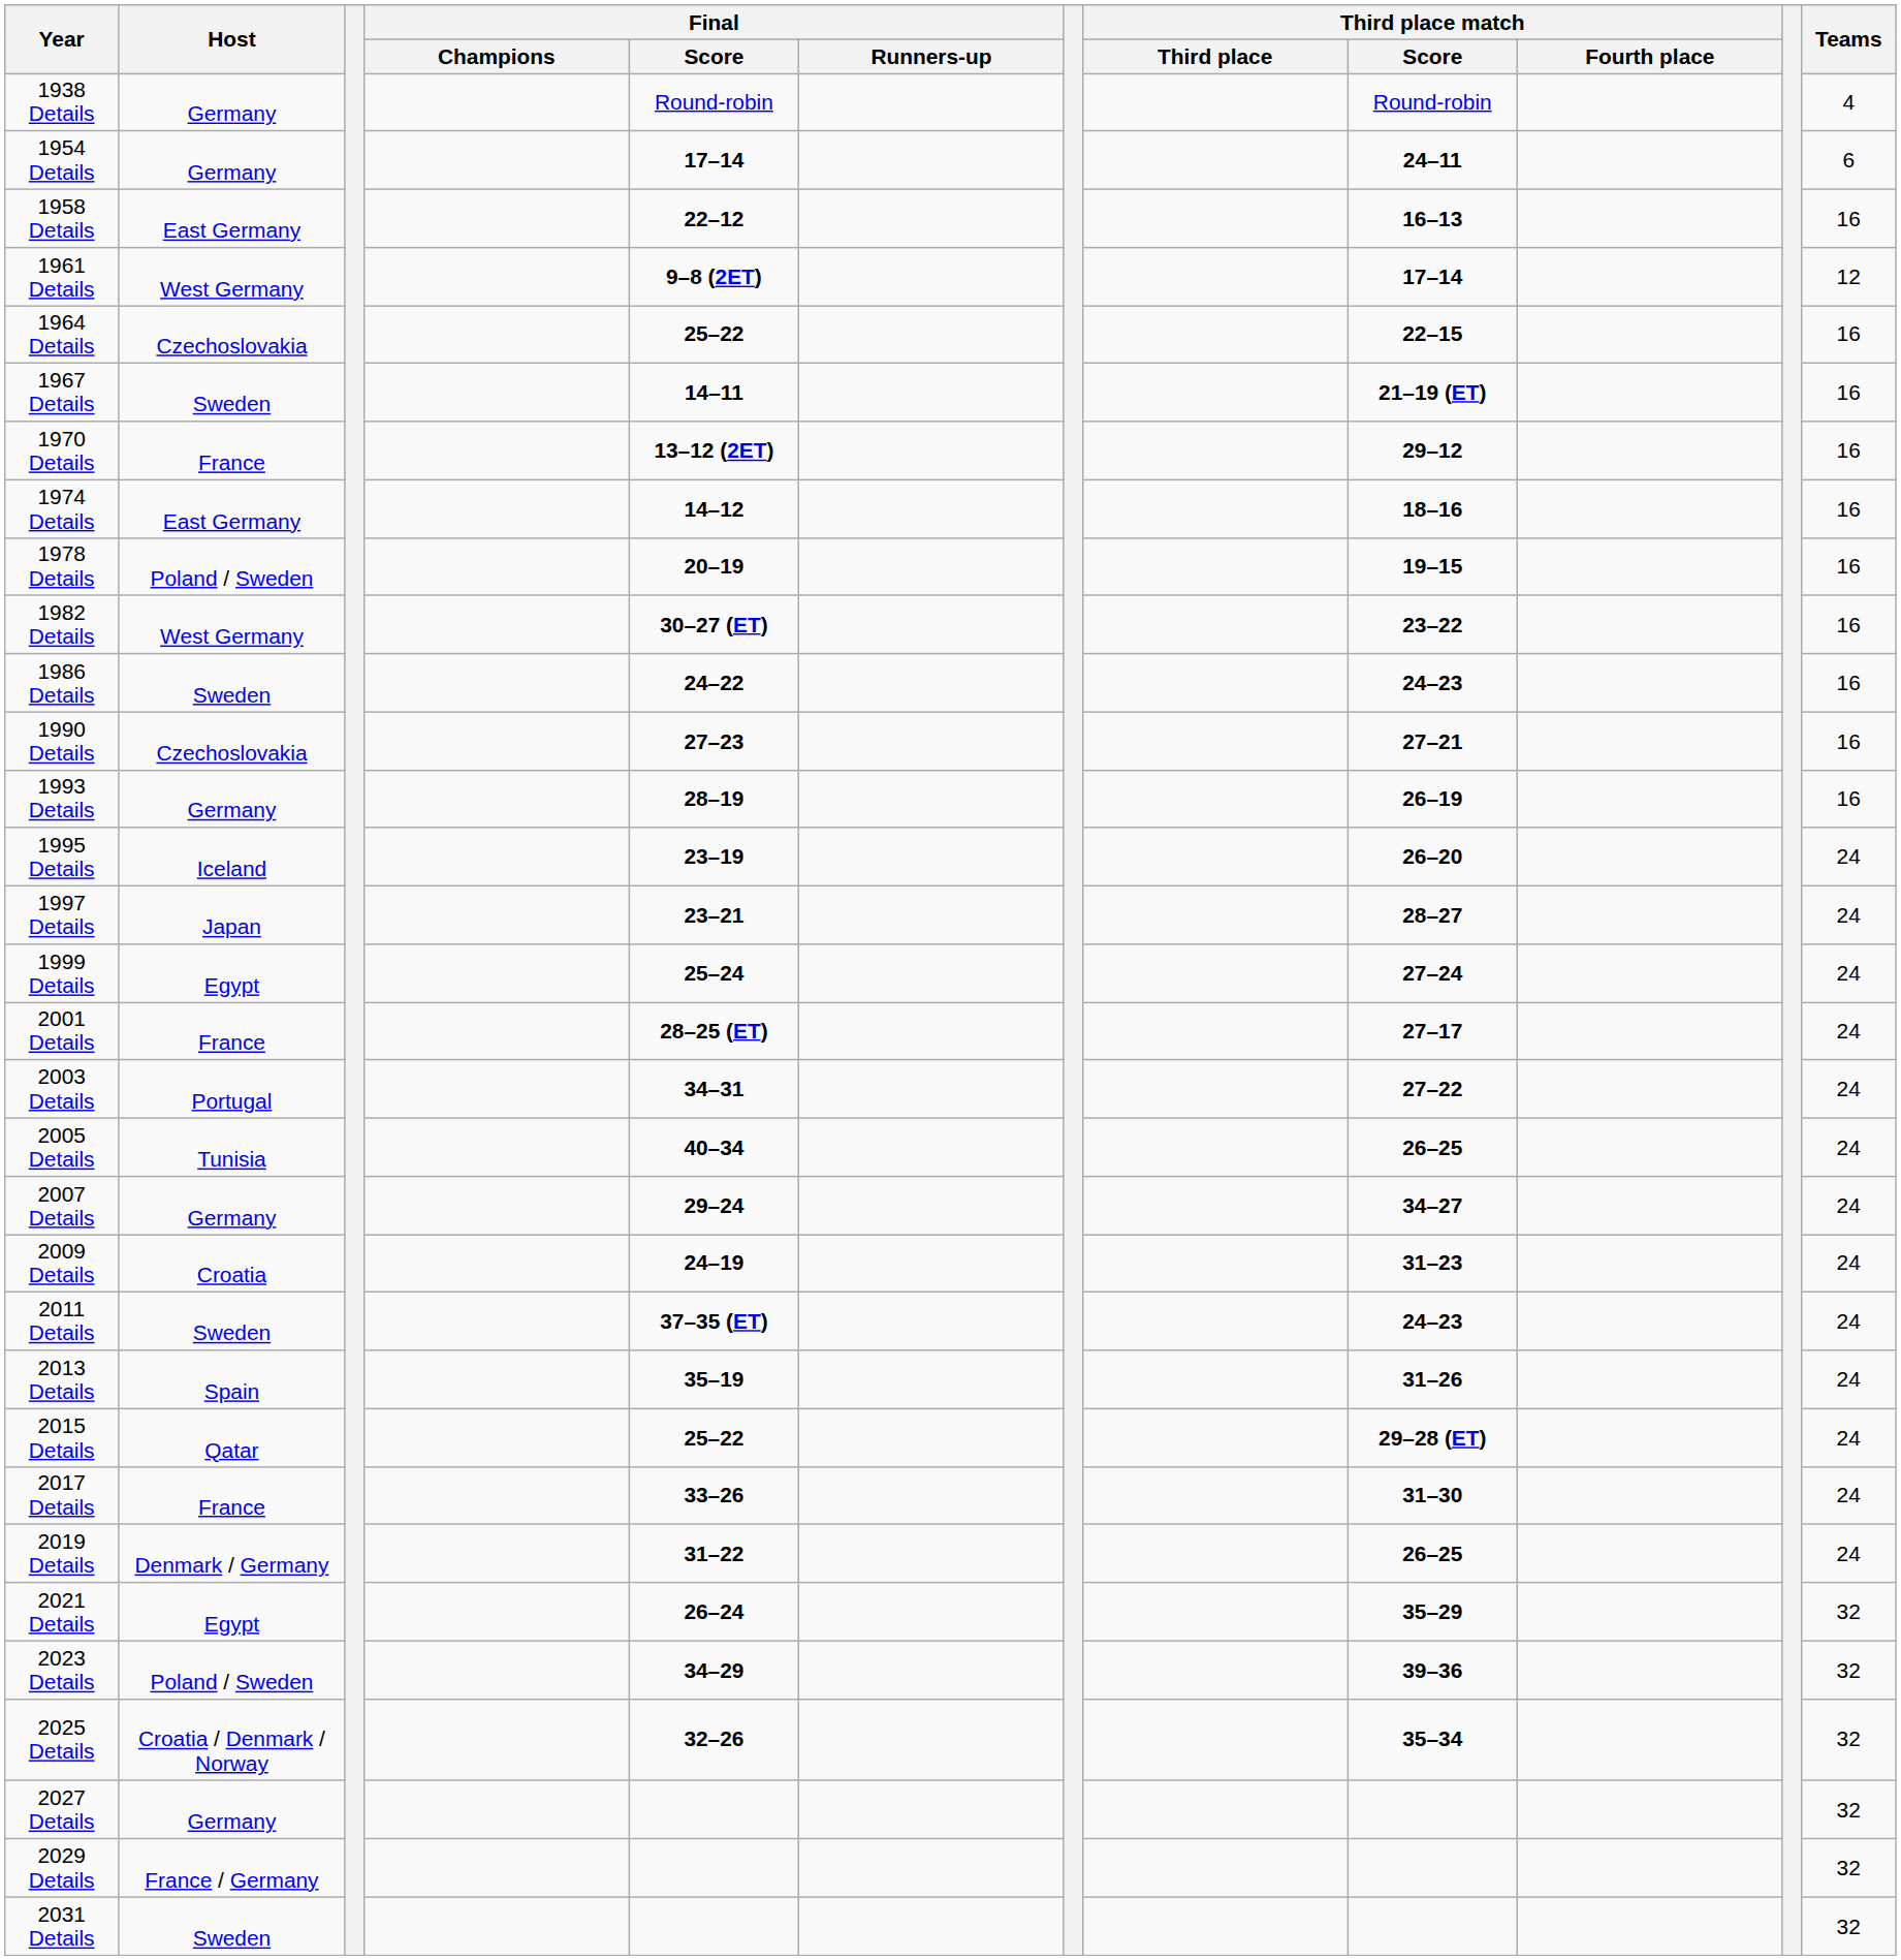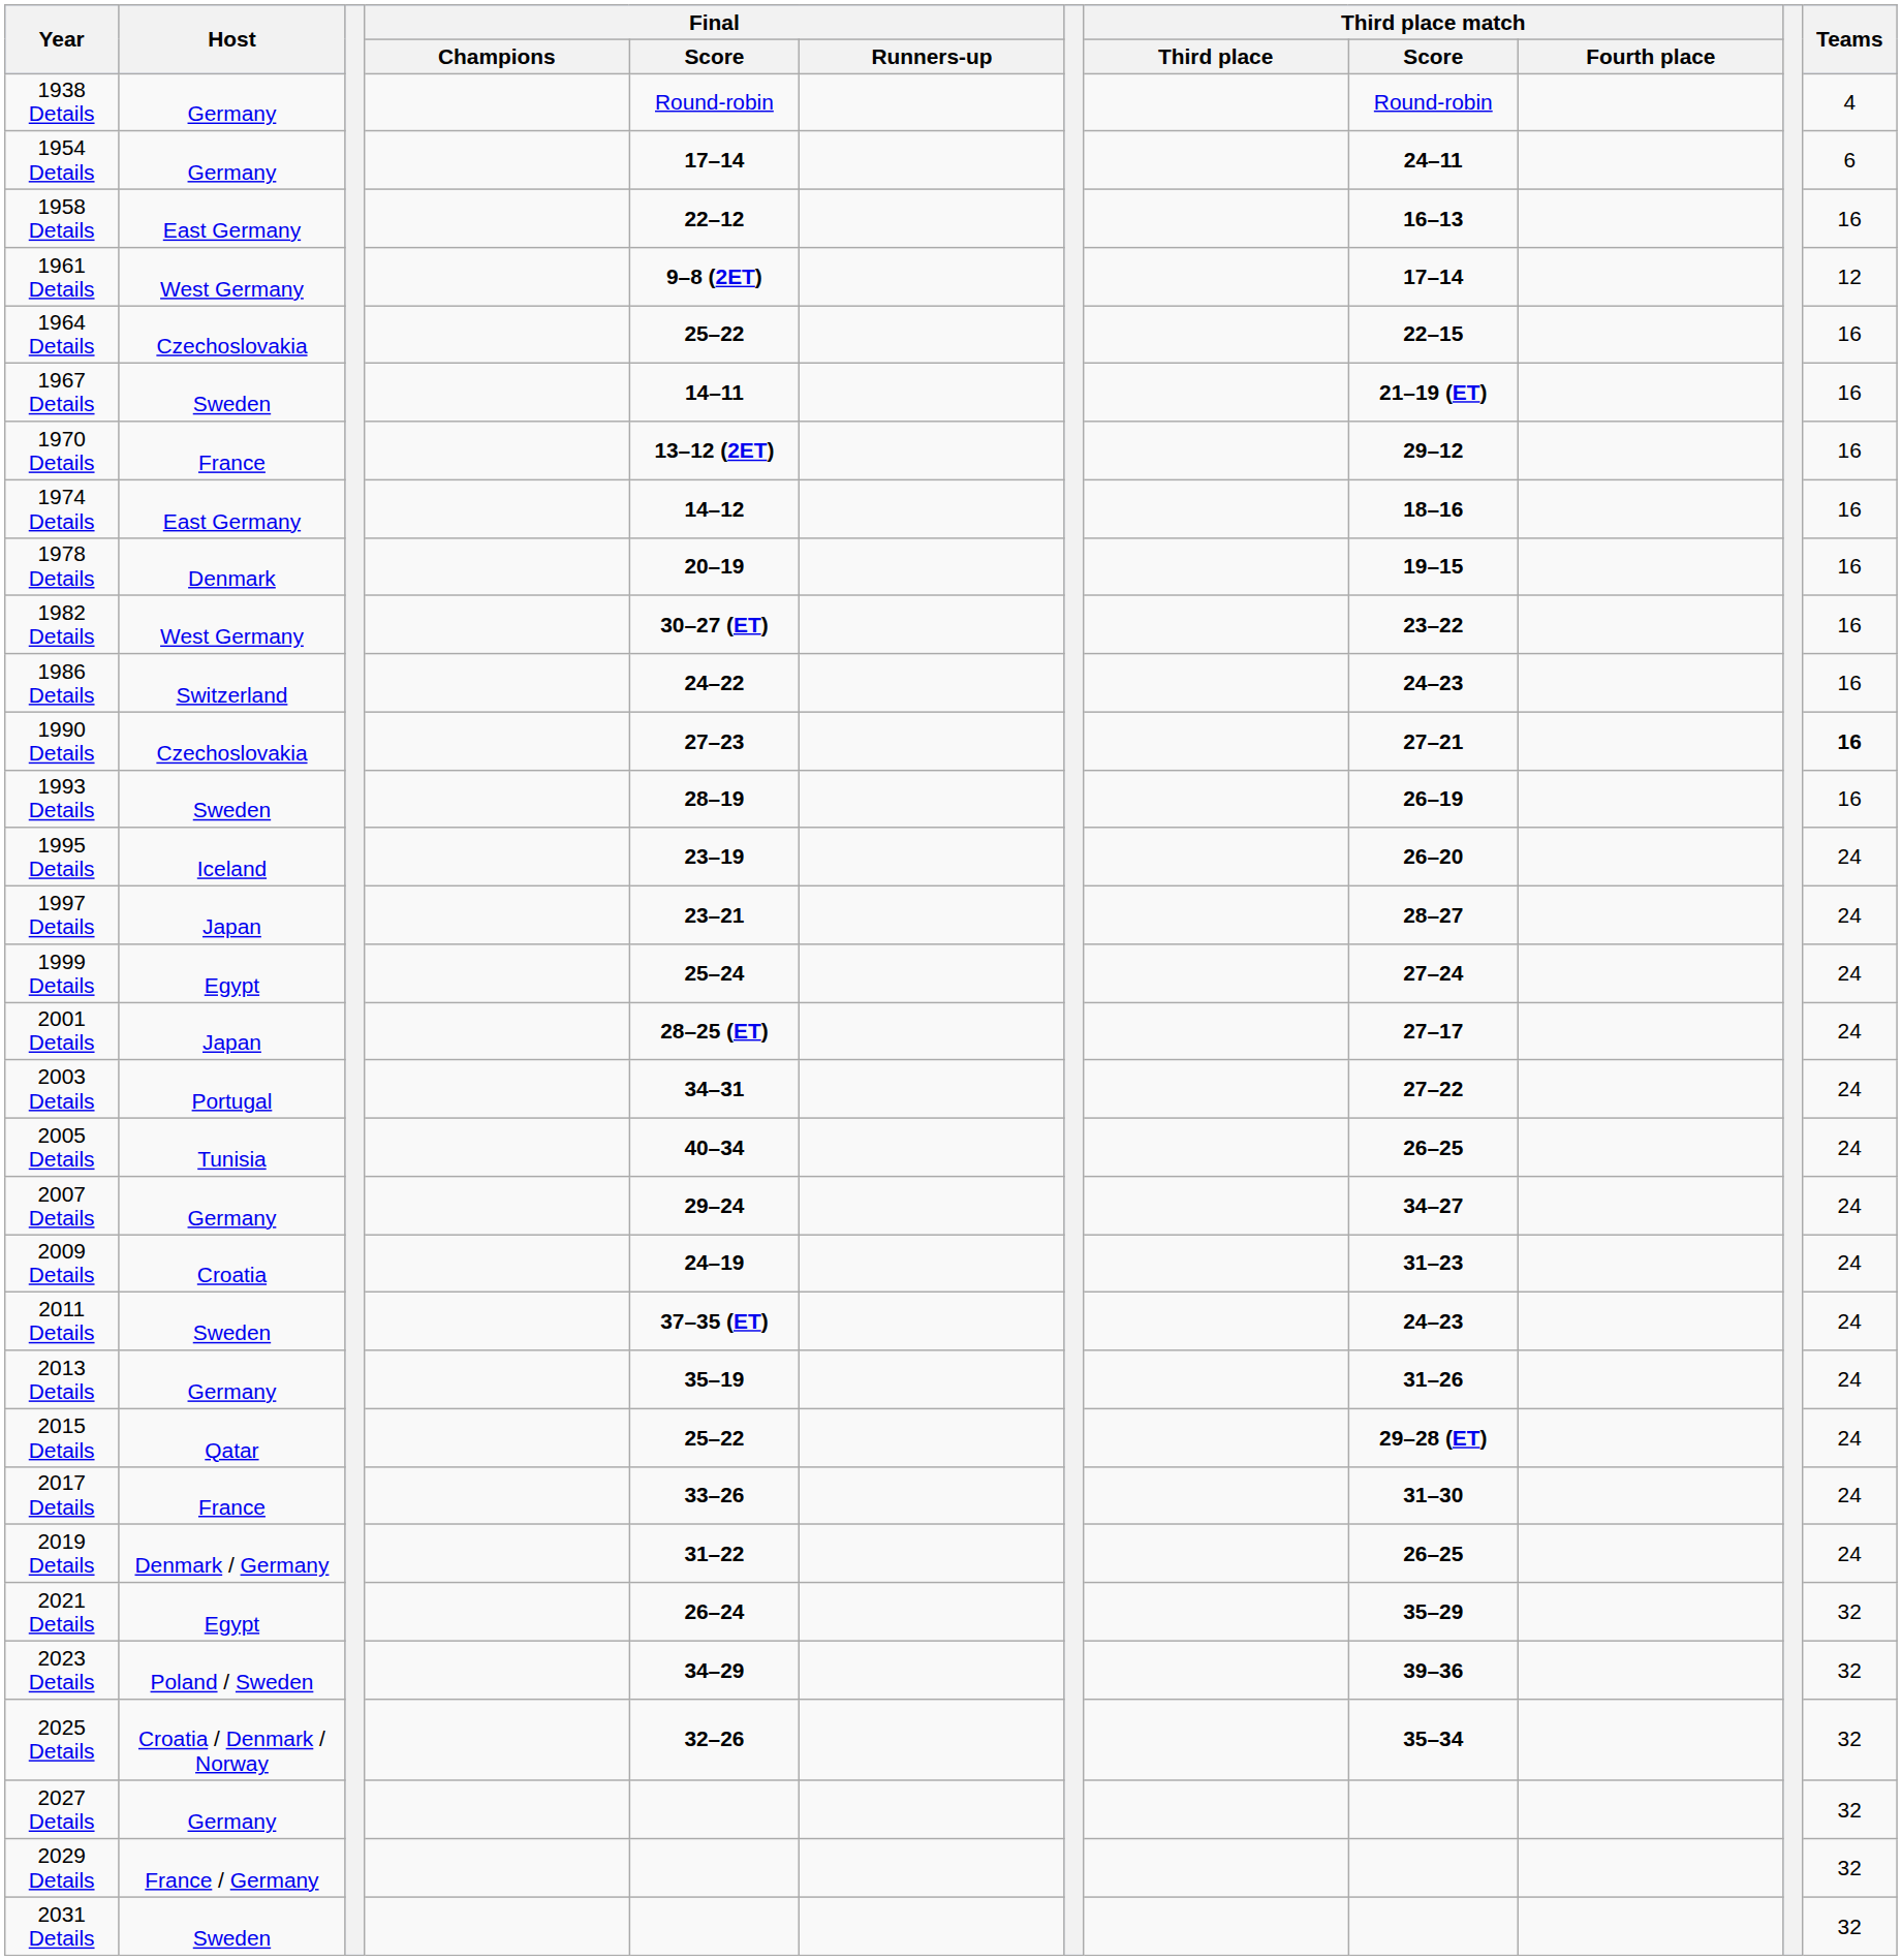 <table class="wikitable" style="font-size:90%; width: 100%; text-align: center;">
 <tr bgcolor=#c1d8ff>
 <th rowspan=2 width=6%>Year</th>
 <th rowspan=2 width=12%>Host</th>
 <th width=1% rowspan=34 bgcolor=ffffff></th>
 <th colspan=3>Final</th>
 <th width=1% rowspan=34 bgcolor=ffffff></th>
 <th colspan=3>Third place match</th>
 <th width=1% rowspan=34 bgcolor=#ffffff></th>
 <th rowspan=2 width=5%>Teams</th>
 </tr>
 <tr bgcolor=#efefef>
 <th width=14%>Champions</th>
 <th width=9%>Score</th>
 <th width=14%>Runners-up</th>
 <th width=14%>Third place</th>
 <th width=9%>Score</th>
 <th width=14%>Fourth place</th>
 </tr>
 <tr>
 <td>1938<br><a href='#'>Details</a></td>
 <td><br><a href='#'>Germany</a></td>
 <td><strong></strong></td>
 <td><a href='#'>Round-robin</a></td>
 <td></td>
 <td></td>
 <td><a href='#'>Round-robin</a></td>
 <td></td>
 <td>4</td>
 </tr>
 <tr>
 <td>1954<br><a href='#'>Details</a></td>
 <td><br><a href='#'>Germany</a></td>
 <td><strong></strong></td>
 <td><strong>17–14</strong></td>
 <td></td>
 <td></td>
 <td><strong>24–11</strong></td>
 <td></td>
 <td>6</td>
 </tr>
 <tr>
 <td>1958<br><a href='#'>Details</a></td>
 <td><br><a href='#'>East Germany</a></td>
 <td><strong></strong></td>
 <td><strong>22–12</strong></td>
 <td></td>
 <td></td>
 <td><strong>16–13</strong></td>
 <td></td>
 <td>16</td>
 </tr>
 <tr>
 <td>1961<br><a href='#'>Details</a></td>
 <td><br><a href='#'>West Germany</a></td>
 <td><strong></strong></td>
 <td><strong>9–8 (<a href='#'>2ET</a>)</strong></td>
 <td></td>
 <td></td>
 <td><strong>17–14</strong></td>
 <td></td>
 <td>12</td>
 </tr>
 <tr>
 <td>1964<br><a href='#'>Details</a></td>
 <td><br><a href='#'>Czechoslovakia</a></td>
 <td><strong></strong></td>
 <td><strong>25–22</strong></td>
 <td></td>
 <td></td>
 <td><strong>22–15</strong></td>
 <td></td>
 <td>16</td>
 </tr>
 <tr>
 <td>1967<br><a href='#'>Details</a></td>
 <td><br><a href='#'>Sweden</a></td>
 <td><strong></strong></td>
 <td><strong>14–11</strong></td>
 <td></td>
 <td></td>
 <td><strong>21–19 (<a href='#'>ET</a>)</strong></td>
 <td></td>
 <td>16</td>
 </tr>
 <tr>
 <td>1970<br><a href='#'>Details</a></td>
 <td><br><a href='#'>France</a></td>
 <td><strong></strong></td>
 <td><strong>13–12 (<a href='#'>2ET</a>)</strong></td>
 <td></td>
 <td></td>
 <td><strong>29–12</strong></td>
 <td></td>
 <td>16</td>
 </tr>
 <tr>
 <td>1974<br><a href='#'>Details</a></td>
 <td><br><a href='#'>East Germany</a></td>
 <td><strong></strong></td>
 <td><strong>14–12</strong></td>
 <td></td>
 <td></td>
 <td><strong>18–16</strong></td>
 <td></td>
 <td>16</td>
 </tr>
 <tr>
 <td>1978<br><a href='#'>Details</a></td>
-<td> <br><a href='#'>Poland</a> / <a href='#'>Sweden</a></td>
+<td><br><a href='#'>Denmark</a></td>
 <td><strong></strong></td>
 <td><strong>20–19</strong></td>
 <td></td>
 <td></td>
 <td><strong>19–15</strong></td>
 <td></td>
 <td>16</td>
 </tr>
 <tr>
 <td>1982<br><a href='#'>Details</a></td>
 <td><br><a href='#'>West Germany</a></td>
 <td><strong></strong></td>
 <td><strong>30–27 (<a href='#'>ET</a>)</strong></td>
 <td></td>
 <td></td>
 <td><strong>23–22</strong></td>
 <td></td>
 <td>16</td>
 </tr>
 <tr>
 <td>1986<br><a href='#'>Details</a></td>
-<td><br><a href='#'>Sweden</a></td>
+<td><br><a href='#'>Switzerland</a></td>
 <td><strong></strong></td>
 <td><strong>24–22</strong></td>
 <td></td>
 <td></td>
 <td><strong>24–23</strong></td>
 <td></td>
 <td>16</td>
 </tr>
 <tr>
 <td>1990<br><a href='#'>Details</a></td>
 <td><br><a href='#'>Czechoslovakia</a></td>
 <td><strong></strong></td>
 <td><strong>27–23</strong></td>
 <td></td>
 <td></td>
 <td><strong>27–21</strong></td>
 <td></td>
-<td>16</td>
+<td><strong>16</strong></td>
 </tr>
 <tr>
 <td>1993<br><a href='#'>Details</a></td>
-<td><br><a href='#'>Germany</a></td>
+<td><br><a href='#'>Sweden</a></td>
 <td><strong></strong></td>
 <td><strong>28–19</strong></td>
 <td></td>
 <td></td>
 <td><strong>26–19</strong></td>
 <td></td>
 <td>16</td>
 </tr>
 <tr>
 <td>1995<br><a href='#'>Details</a></td>
 <td><br><a href='#'>Iceland</a></td>
 <td><strong></strong></td>
 <td><strong>23–19</strong></td>
 <td></td>
 <td></td>
 <td><strong>26–20</strong></td>
 <td></td>
 <td>24</td>
 </tr>
 <tr>
 <td>1997<br><a href='#'>Details</a></td>
 <td><br><a href='#'>Japan</a></td>
 <td><strong></strong></td>
 <td><strong>23–21</strong></td>
 <td></td>
 <td></td>
 <td><strong>28–27</strong></td>
 <td></td>
 <td>24</td>
 </tr>
 <tr>
 <td>1999<br><a href='#'>Details</a></td>
 <td><br><a href='#'>Egypt</a></td>
 <td><strong></strong></td>
 <td><strong>25–24</strong></td>
 <td></td>
 <td></td>
 <td><strong>27–24</strong></td>
 <td></td>
 <td>24</td>
 </tr>
 <tr>
 <td>2001<br><a href='#'>Details</a></td>
-<td><br><a href='#'>France</a></td>
+<td><br><a href='#'>Japan</a></td>
 <td><strong></strong></td>
 <td><strong>28–25 (<a href='#'>ET</a>)</strong></td>
 <td></td>
 <td></td>
 <td><strong>27–17</strong></td>
 <td></td>
 <td>24</td>
 </tr>
 <tr>
 <td>2003<br><a href='#'>Details</a></td>
 <td><br><a href='#'>Portugal</a></td>
 <td><strong></strong></td>
 <td><strong>34–31</strong></td>
 <td></td>
 <td></td>
 <td><strong>27–22</strong></td>
 <td></td>
 <td>24</td>
 </tr>
 <tr>
 <td>2005<br><a href='#'>Details</a></td>
 <td><br><a href='#'>Tunisia</a></td>
 <td><strong></strong></td>
 <td><strong>40–34</strong></td>
 <td></td>
 <td></td>
 <td><strong>26–25</strong></td>
 <td></td>
 <td>24</td>
 </tr>
 <tr>
 <td>2007<br><a href='#'>Details</a></td>
 <td><br><a href='#'>Germany</a></td>
 <td><strong></strong></td>
 <td><strong>29–24</strong></td>
 <td></td>
 <td></td>
 <td><strong>34–27</strong></td>
 <td></td>
 <td>24</td>
 </tr>
 <tr>
 <td>2009<br><a href='#'>Details</a></td>
 <td><br><a href='#'>Croatia</a></td>
 <td><strong></strong></td>
 <td><strong>24–19</strong></td>
 <td></td>
 <td></td>
 <td><strong>31–23</strong></td>
 <td></td>
 <td>24</td>
 </tr>
 <tr>
 <td>2011<br><a href='#'>Details</a></td>
 <td><br><a href='#'>Sweden</a></td>
 <td><strong></strong></td>
 <td><strong>37–35 (<a href='#'>ET</a>)</strong></td>
 <td></td>
 <td></td>
 <td><strong>24–23</strong></td>
 <td></td>
 <td>24</td>
 </tr>
 <tr>
 <td>2013<br><a href='#'>Details</a></td>
-<td><br><a href='#'>Spain</a></td>
+<td><br><a href='#'>Germany</a></td>
 <td><strong></strong></td>
 <td><strong>35–19</strong></td>
 <td></td>
 <td></td>
 <td><strong>31–26</strong></td>
 <td></td>
 <td>24</td>
 </tr>
 <tr>
 <td>2015<br><a href='#'>Details</a></td>
 <td><br><a href='#'>Qatar</a></td>
 <td><strong></strong></td>
 <td><strong>25–22</strong></td>
 <td></td>
 <td></td>
 <td><strong>29–28 (<a href='#'>ET</a>)</strong></td>
 <td></td>
 <td>24</td>
 </tr>
 <tr>
 <td>2017<br><a href='#'>Details</a></td>
 <td><br><a href='#'>France</a></td>
 <td><strong></strong></td>
 <td><strong>33–26</strong></td>
 <td></td>
 <td></td>
 <td><strong>31–30</strong></td>
 <td></td>
 <td>24</td>
 </tr>
 <tr>
 <td>2019<br><a href='#'>Details</a></td>
 <td> <br><a href='#'>Denmark</a> / <a href='#'>Germany</a></td>
 <td><strong></strong></td>
 <td><strong>31–22</strong></td>
 <td></td>
 <td></td>
 <td><strong>26–25</strong></td>
 <td></td>
 <td>24</td>
 </tr>
 <tr>
 <td>2021<br><a href='#'>Details</a></td>
 <td><br><a href='#'>Egypt</a></td>
 <td><strong></strong></td>
 <td><strong>26–24</strong></td>
 <td></td>
 <td></td>
 <td><strong>35–29</strong></td>
 <td></td>
 <td>32</td>
 </tr>
 <tr>
 <td>2023<br><a href='#'>Details</a></td>
 <td> <br><a href='#'>Poland</a> / <a href='#'>Sweden</a></td>
 <td><strong></strong></td>
 <td><strong>34–29</strong></td>
 <td></td>
 <td></td>
 <td><strong>39–36</strong></td>
 <td></td>
 <td>32</td>
 </tr>
 <tr>
 <td>2025<br><a href='#'>Details</a></td>
 <td>  <br><a href='#'>Croatia</a> / <a href='#'>Denmark</a> / <a href='#'>Norway</a></td>
 <td><strong></strong></td>
 <td><strong>32–26</strong></td>
 <td></td>
 <td></td>
 <td><strong>35–34</strong></td>
 <td></td>
 <td>32</td>
 </tr>
 <tr>
 <td>2027<br><a href='#'>Details</a></td>
 <td><br><a href='#'>Germany</a></td>
 <td></td>
 <td></td>
 <td></td>
 <td></td>
 <td></td>
 <td></td>
 <td>32</td>
 </tr>
 <tr>
 <td>2029<br><a href='#'>Details</a></td>
 <td> <br><a href='#'>France</a> / <a href='#'>Germany</a></td>
 <td></td>
 <td></td>
 <td></td>
 <td></td>
 <td></td>
 <td></td>
 <td>32</td>
 </tr>
 <tr>
 <td>2031<br><a href='#'>Details</a></td>
 <td><br><a href='#'>Sweden</a></td>
 <td></td>
 <td></td>
 <td></td>
 <td></td>
 <td></td>
 <td></td>
 <td>32</td>
 </tr>
 </table>
